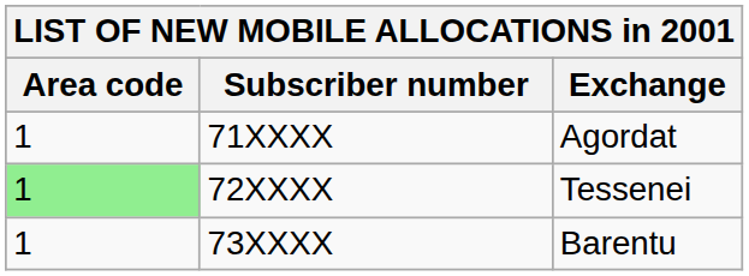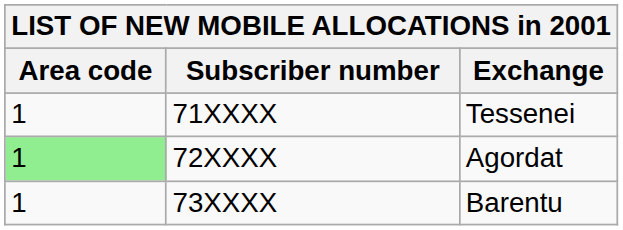 <table class="wikitable">
 <tr>
 <th colspan="3">LIST OF NEW MOBILE ALLOCATIONS in 2001</th>
 </tr>
 <tr>
 <th>Area code</th>
 <th>Subscriber number</th>
 <th>Exchange</th>
 </tr>
 <tr>
 <td>1</td>
 <td>71XXXX</td>
-<td>Agordat</td>
+<td>Tessenei</td>
 </tr>
 <tr>
 <td style="background: lightgreen;">1</td>
 <td>72XXXX</td>
-<td>Tessenei</td>
+<td>Agordat</td>
 </tr>
 <tr>
 <td>1</td>
 <td>73XXXX</td>
 <td>Barentu</td>
 </tr>
 </table>
